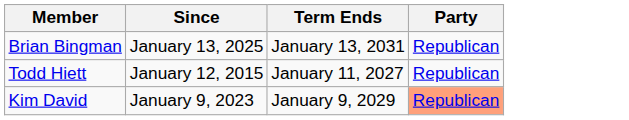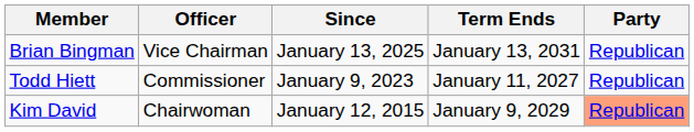 <table class=wikitable>
 <tr>
 <th>Member</th>
+<th>Officer</th>
 <th>Since</th>
 <th>Term Ends</th>
 <th>Party</th>
 </tr>
 <tr>
 <td><a href='#'>Brian Bingman</a></td>
+<td>Vice Chairman</td>
 <td>January 13, 2025</td>
 <td>January 13, 2031</td>
 <td><a href='#'>Republican</a></td>
 </tr>
 <tr>
 <td><a href='#'>Todd Hiett</a></td>
-<td>January 12, 2015</td>
+<td>Commissioner</td>
+<td>January 9, 2023</td>
 <td>January 11, 2027</td>
 <td><a href='#'>Republican</a></td>
 </tr>
 <tr>
 <td><a href='#'>Kim David</a></td>
-<td>January 9, 2023</td>
+<td>Chairwoman</td>
+<td>January 12, 2015</td>
 <td>January 9, 2029</td>
 <td style="background: lightsalmon;"><a href='#'>Republican</a></td>
 </tr>
 </table>
